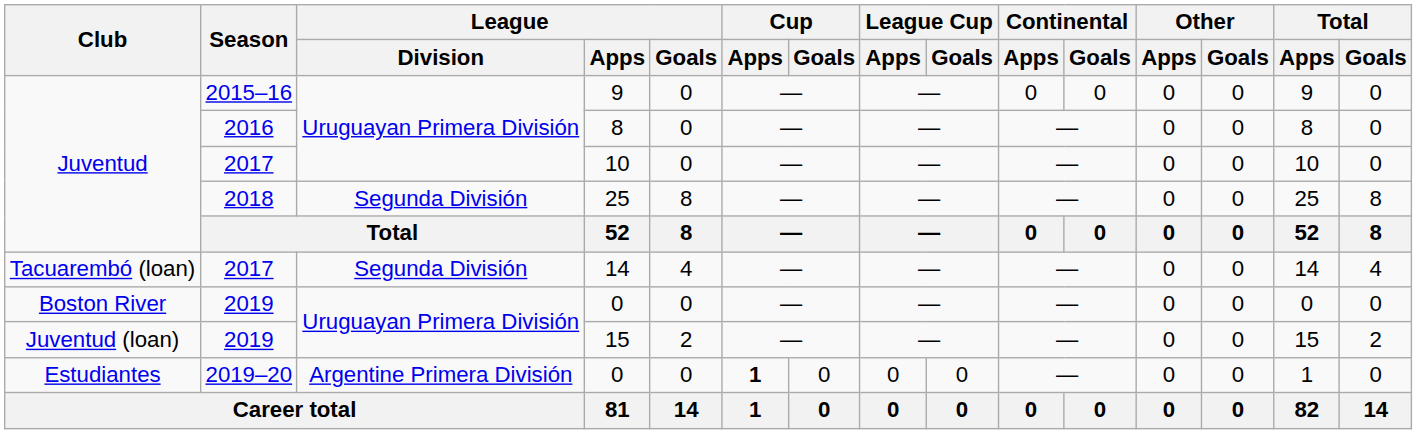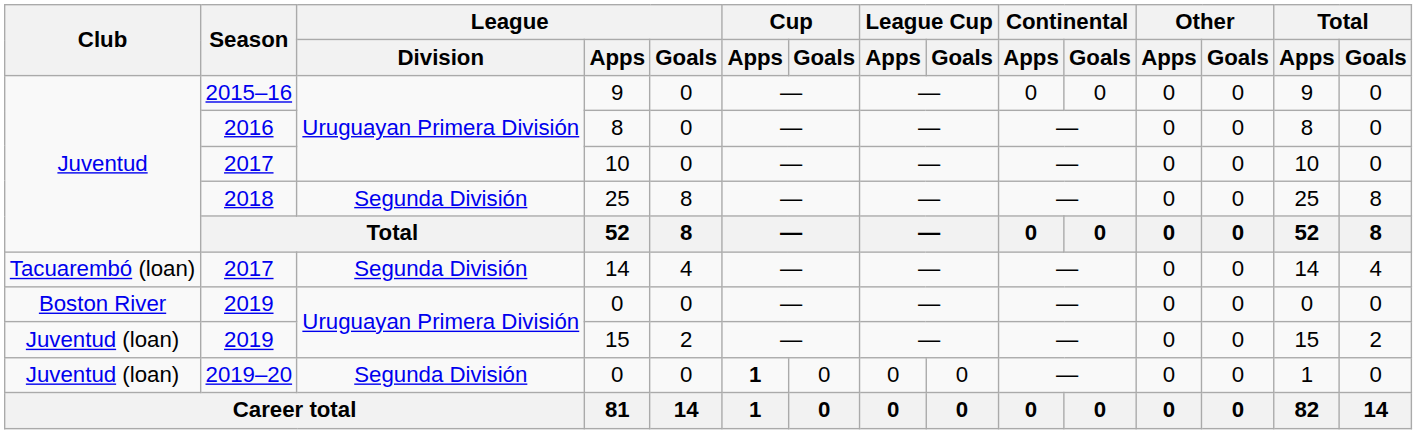 <table class="wikitable" style="text-align:center">
 <tr>
 <th rowspan="2">Club</th>
 <th rowspan="2">Season</th>
 <th colspan="3">League</th>
 <th colspan="2">Cup</th>
 <th colspan="2">League Cup</th>
 <th colspan="2">Continental</th>
 <th colspan="2">Other</th>
 <th colspan="2">Total</th>
 </tr>
 <tr>
 <th>Division</th>
 <th>Apps</th>
 <th>Goals</th>
 <th>Apps</th>
 <th>Goals</th>
 <th>Apps</th>
 <th>Goals</th>
 <th>Apps</th>
 <th>Goals</th>
 <th>Apps</th>
 <th>Goals</th>
 <th>Apps</th>
 <th>Goals</th>
 </tr>
 <tr>
 <td rowspan="5"><a href='#'>Juventud</a></td>
 <td><a href='#'>2015–16</a></td>
 <td rowspan="3"><a href='#'>Uruguayan Primera División</a></td>
 <td>9</td>
 <td>0</td>
 <td colspan="2">—</td>
 <td colspan="2">—</td>
 <td>0</td>
 <td>0</td>
 <td>0</td>
 <td>0</td>
 <td>9</td>
 <td>0</td>
 </tr>
 <tr>
 <td><a href='#'>2016</a></td>
 <td>8</td>
 <td>0</td>
 <td colspan="2">—</td>
 <td colspan="2">—</td>
 <td colspan="2">—</td>
 <td>0</td>
 <td>0</td>
 <td>8</td>
 <td>0</td>
 </tr>
 <tr>
 <td><a href='#'>2017</a></td>
 <td>10</td>
 <td>0</td>
 <td colspan="2">—</td>
 <td colspan="2">—</td>
 <td colspan="2">—</td>
 <td>0</td>
 <td>0</td>
 <td>10</td>
 <td>0</td>
 </tr>
 <tr>
 <td><a href='#'>2018</a></td>
 <td rowspan="1"><a href='#'>Segunda División</a></td>
 <td>25</td>
 <td>8</td>
 <td colspan="2">—</td>
 <td colspan="2">—</td>
 <td colspan="2">—</td>
 <td>0</td>
 <td>0</td>
 <td>25</td>
 <td>8</td>
 </tr>
 <tr>
 <th colspan="2">Total</th>
 <th>52</th>
 <th>8</th>
 <th colspan="2">—</th>
 <th colspan="2">—</th>
 <th>0</th>
 <th>0</th>
 <th>0</th>
 <th>0</th>
 <th>52</th>
 <th>8</th>
 </tr>
 <tr>
 <td rowspan="1"><a href='#'>Tacuarembó</a> (loan)</td>
 <td><a href='#'>2017</a></td>
 <td rowspan="1"><a href='#'>Segunda División</a></td>
 <td>14</td>
 <td>4</td>
 <td colspan="2">—</td>
 <td colspan="2">—</td>
 <td colspan="2">—</td>
 <td>0</td>
 <td>0</td>
 <td>14</td>
 <td>4</td>
 </tr>
 <tr>
 <td rowspan="1"><a href='#'>Boston River</a></td>
 <td><a href='#'>2019</a></td>
 <td rowspan="2"><a href='#'>Uruguayan Primera División</a></td>
 <td>0</td>
 <td>0</td>
 <td colspan="2">—</td>
 <td colspan="2">—</td>
 <td colspan="2">—</td>
 <td>0</td>
 <td>0</td>
 <td>0</td>
 <td>0</td>
 </tr>
 <tr>
 <td rowspan="1"><a href='#'>Juventud</a> (loan)</td>
 <td><a href='#'>2019</a></td>
 <td>15</td>
 <td>2</td>
 <td colspan="2">—</td>
 <td colspan="2">—</td>
 <td colspan="2">—</td>
 <td>0</td>
 <td>0</td>
 <td>15</td>
 <td>2</td>
 </tr>
 <tr>
-<td rowspan="1"><a href='#'>Estudiantes</a></td>
+<td rowspan="1"><a href='#'>Juventud</a> (loan)</td>
 <td><a href='#'>2019–20</a></td>
-<td rowspan="1"><a href='#'>Argentine Primera División</a></td>
+<td rowspan="1"><a href='#'>Segunda División</a></td>
 <td>0</td>
 <td>0</td>
 <td><strong>1</strong></td>
 <td>0</td>
 <td>0</td>
 <td>0</td>
 <td colspan="2">—</td>
 <td>0</td>
 <td>0</td>
 <td>1</td>
 <td>0</td>
 </tr>
 <tr>
 <th colspan="3">Career total</th>
 <th>81</th>
 <th>14</th>
 <th>1</th>
 <th>0</th>
 <th>0</th>
 <th>0</th>
 <th>0</th>
 <th>0</th>
 <th>0</th>
 <th>0</th>
 <th>82</th>
 <th>14</th>
 </tr>
 </table>
